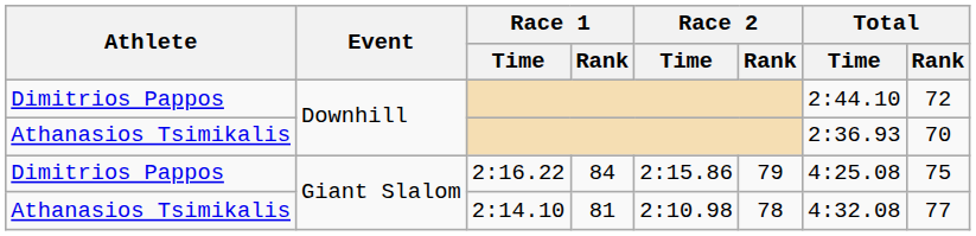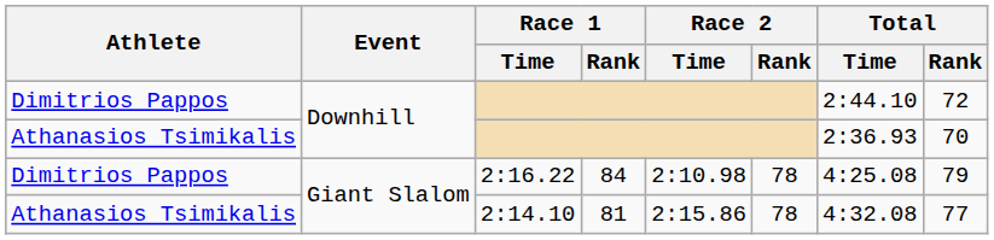 <table class="wikitable" style="font-size:90%">
 <tr>
 <th rowspan="2">Athlete</th>
 <th rowspan="2">Event</th>
 <th colspan="2">Race 1</th>
 <th colspan="2">Race 2</th>
 <th colspan="2">Total</th>
 </tr>
 <tr>
 <th>Time</th>
 <th>Rank</th>
 <th>Time</th>
 <th>Rank</th>
 <th>Time</th>
 <th>Rank</th>
 </tr>
 <tr>
 <td><a href='#'>Dimitrios Pappos</a></td>
 <td rowspan="2">Downhill</td>
 <td colspan="4" bgcolor="wheat"></td>
 <td align="center">2:44.10</td>
 <td align="center">72</td>
 </tr>
 <tr>
 <td><a href='#'>Athanasios Tsimikalis</a></td>
 <td colspan="4" bgcolor="wheat"></td>
 <td align="center">2:36.93</td>
 <td align="center">70</td>
 </tr>
 <tr>
 <td><a href='#'>Dimitrios Pappos</a></td>
 <td rowspan="2">Giant Slalom</td>
 <td align="center">2:16.22</td>
 <td align="center">84</td>
-<td align="center">2:15.86</td>
+<td align="center">2:10.98</td>
+<td align="center">78</td>
+<td align="center">4:25.08</td>
 <td align="center">79</td>
-<td align="center">4:25.08</td>
-<td align="center">75</td>
 </tr>
 <tr>
 <td><a href='#'>Athanasios Tsimikalis</a></td>
 <td align="center">2:14.10</td>
 <td align="center">81</td>
-<td align="center">2:10.98</td>
+<td align="center">2:15.86</td>
 <td align="center">78</td>
 <td align="center">4:32.08</td>
 <td align="center">77</td>
 </tr>
 </table>
